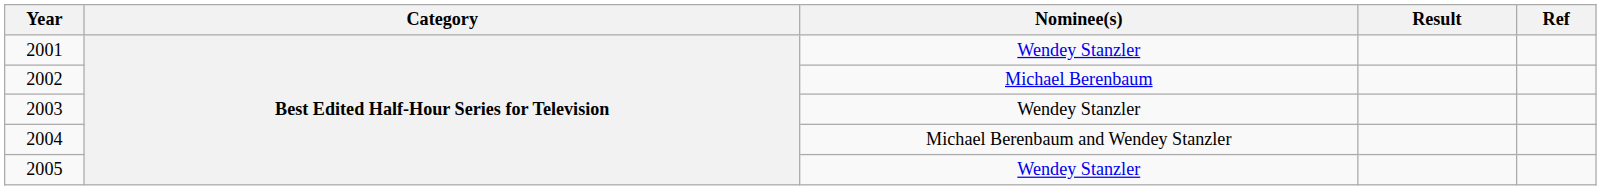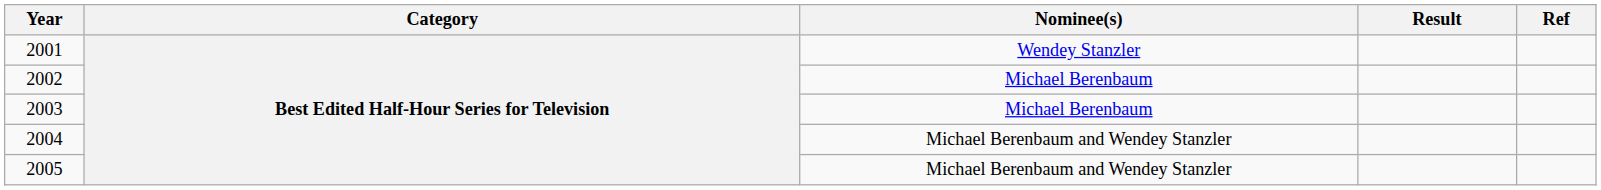 <table class="wikitable plainrowheaders" style="font-size: 90%; text-align:center" width=100%>
 <tr>
 <th scope="col" width="5%">Year</th>
 <th scope="col" width="45%">Category</th>
 <th scope="col" width="35%">Nominee(s)</th>
 <th scope="col" width="10%">Result</th>
 <th scope="col" width="5%">Ref</th>
 </tr>
 <tr>
 <td>2001</td>
 <th scope="row" style="text-align:center" rowspan=5>Best Edited Half-Hour Series for Television</th>
 <td><a href='#'>Wendey Stanzler</a><br></td>
 <td></td>
 <td></td>
 </tr>
 <tr>
 <td>2002</td>
 <td><a href='#'>Michael Berenbaum</a><br></td>
 <td></td>
 <td></td>
 </tr>
 <tr>
 <td>2003</td>
-<td>Wendey Stanzler<br></td>
+<td><a href='#'>Michael Berenbaum</a><br></td>
 <td></td>
 <td></td>
 </tr>
 <tr>
 <td>2004</td>
 <td>Michael Berenbaum and Wendey Stanzler<br></td>
 <td></td>
 <td></td>
 </tr>
 <tr>
 <td>2005</td>
-<td><a href='#'>Wendey Stanzler</a><br></td>
+<td>Michael Berenbaum and Wendey Stanzler<br></td>
 <td></td>
 <td></td>
 </tr>
 </table>
